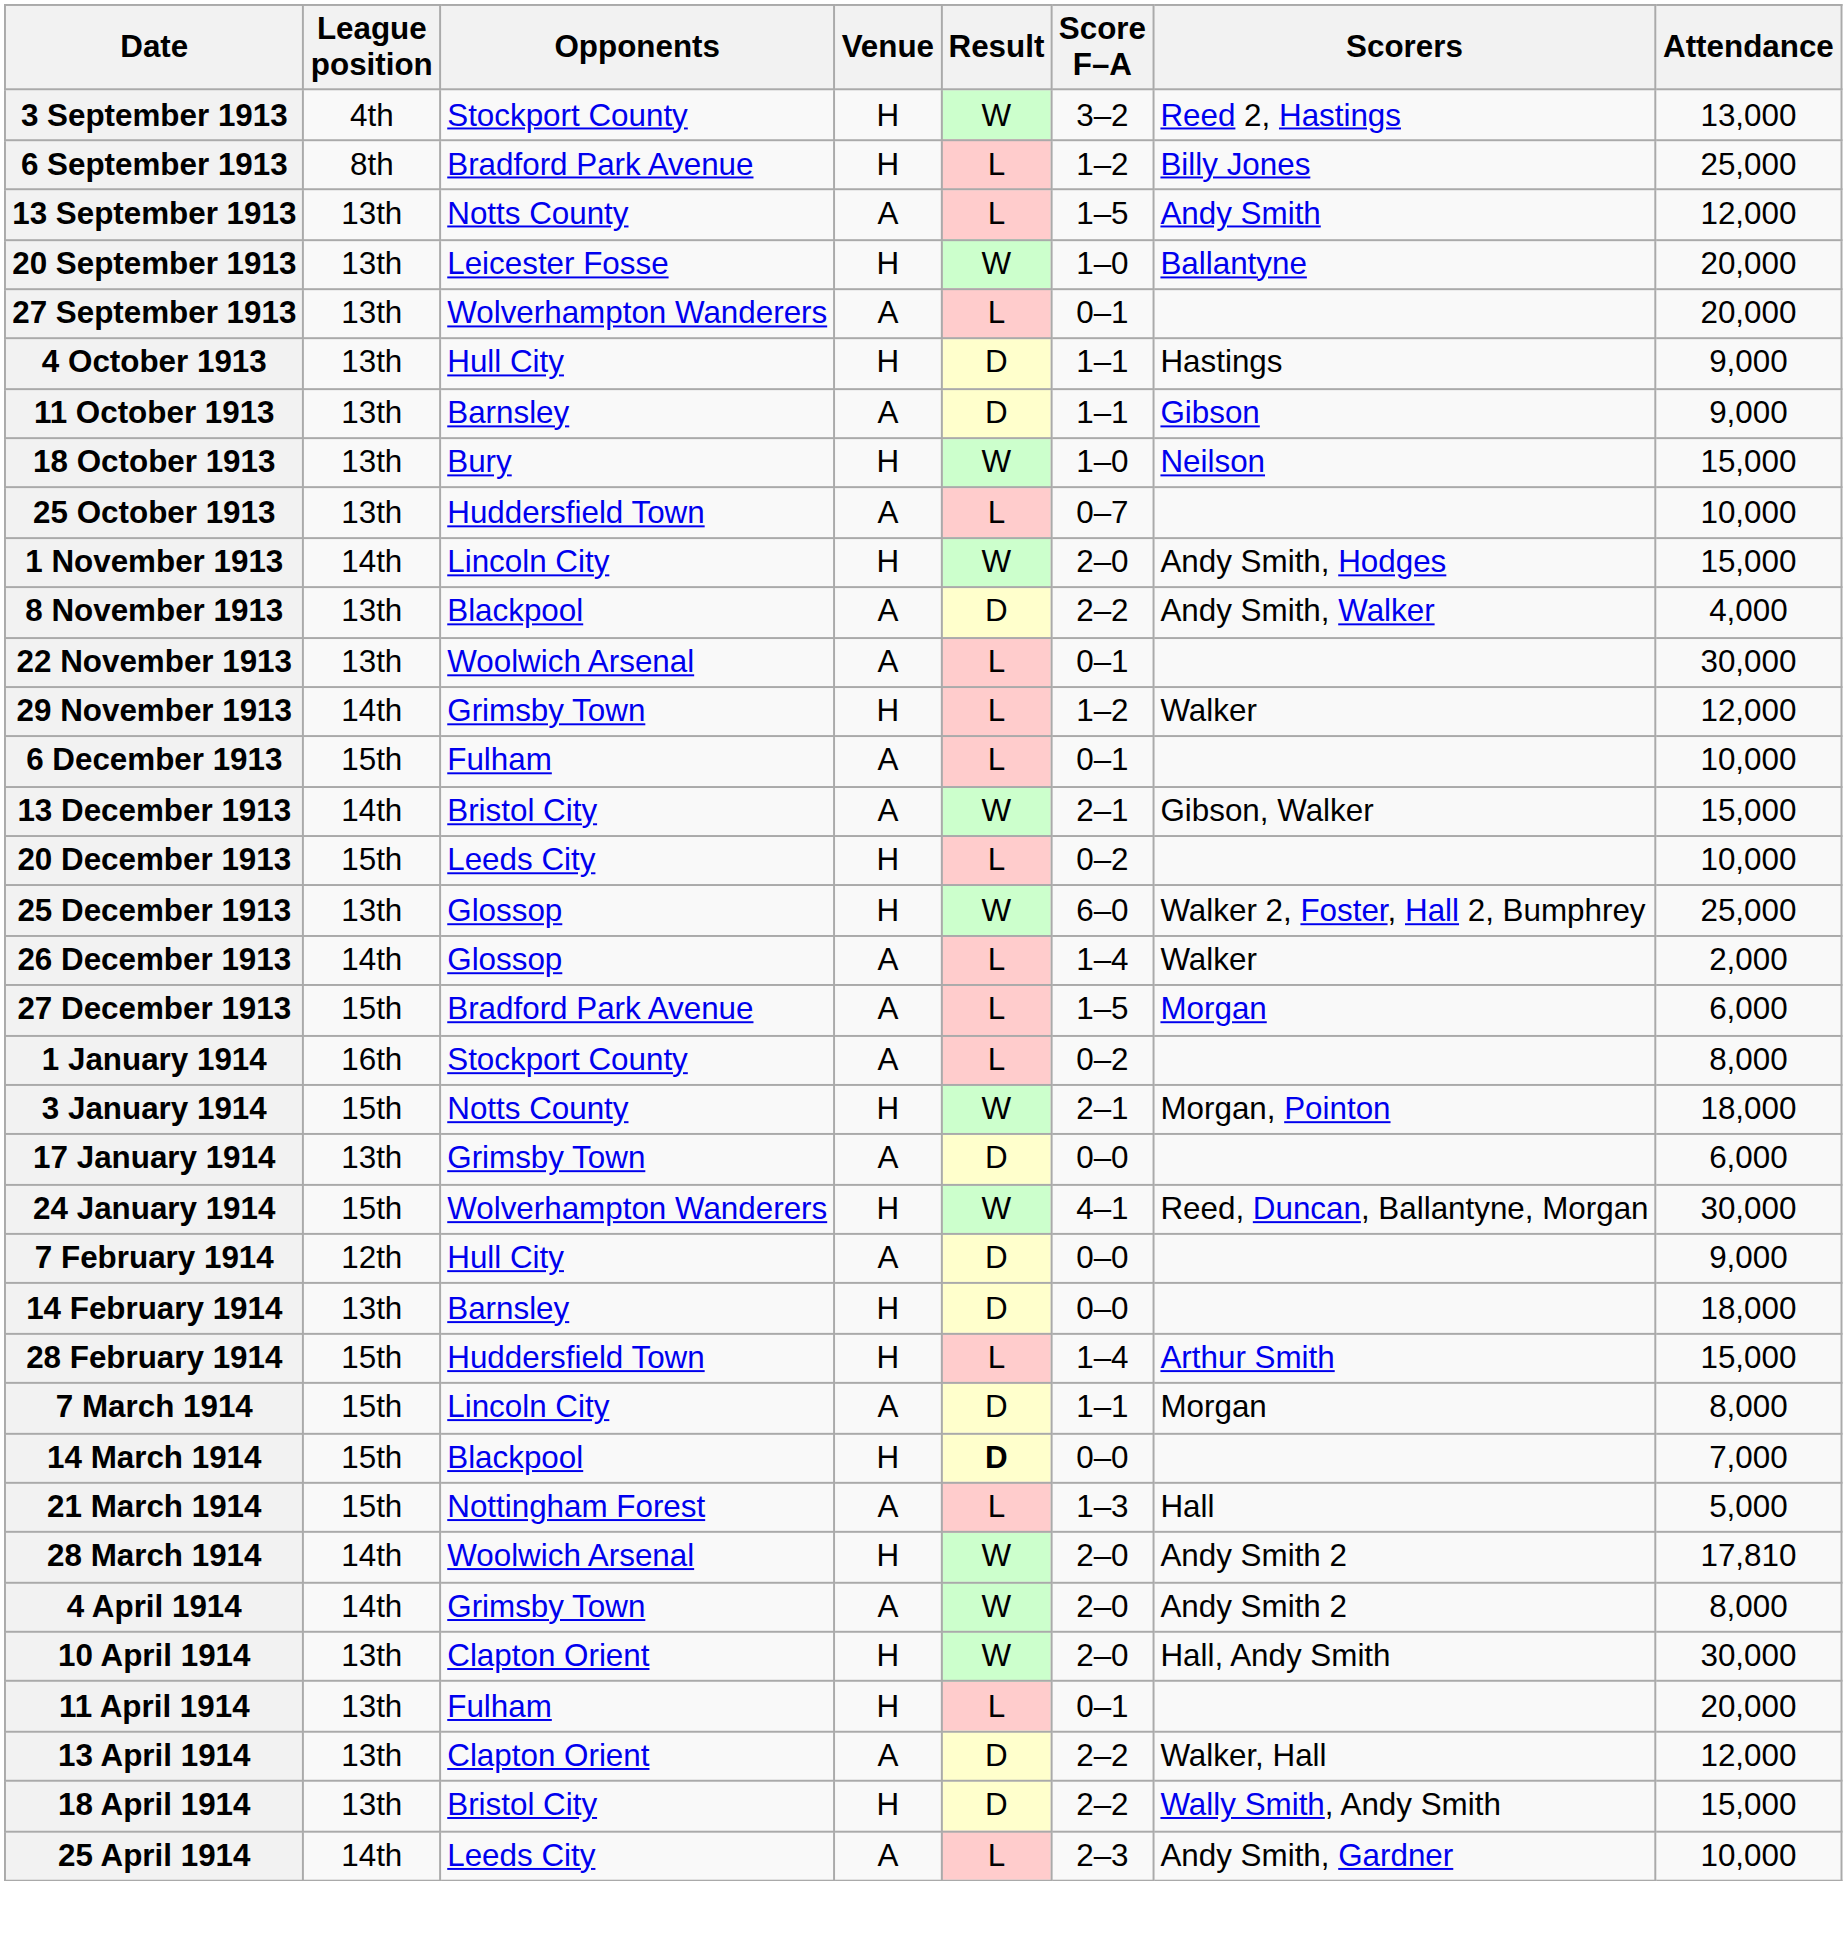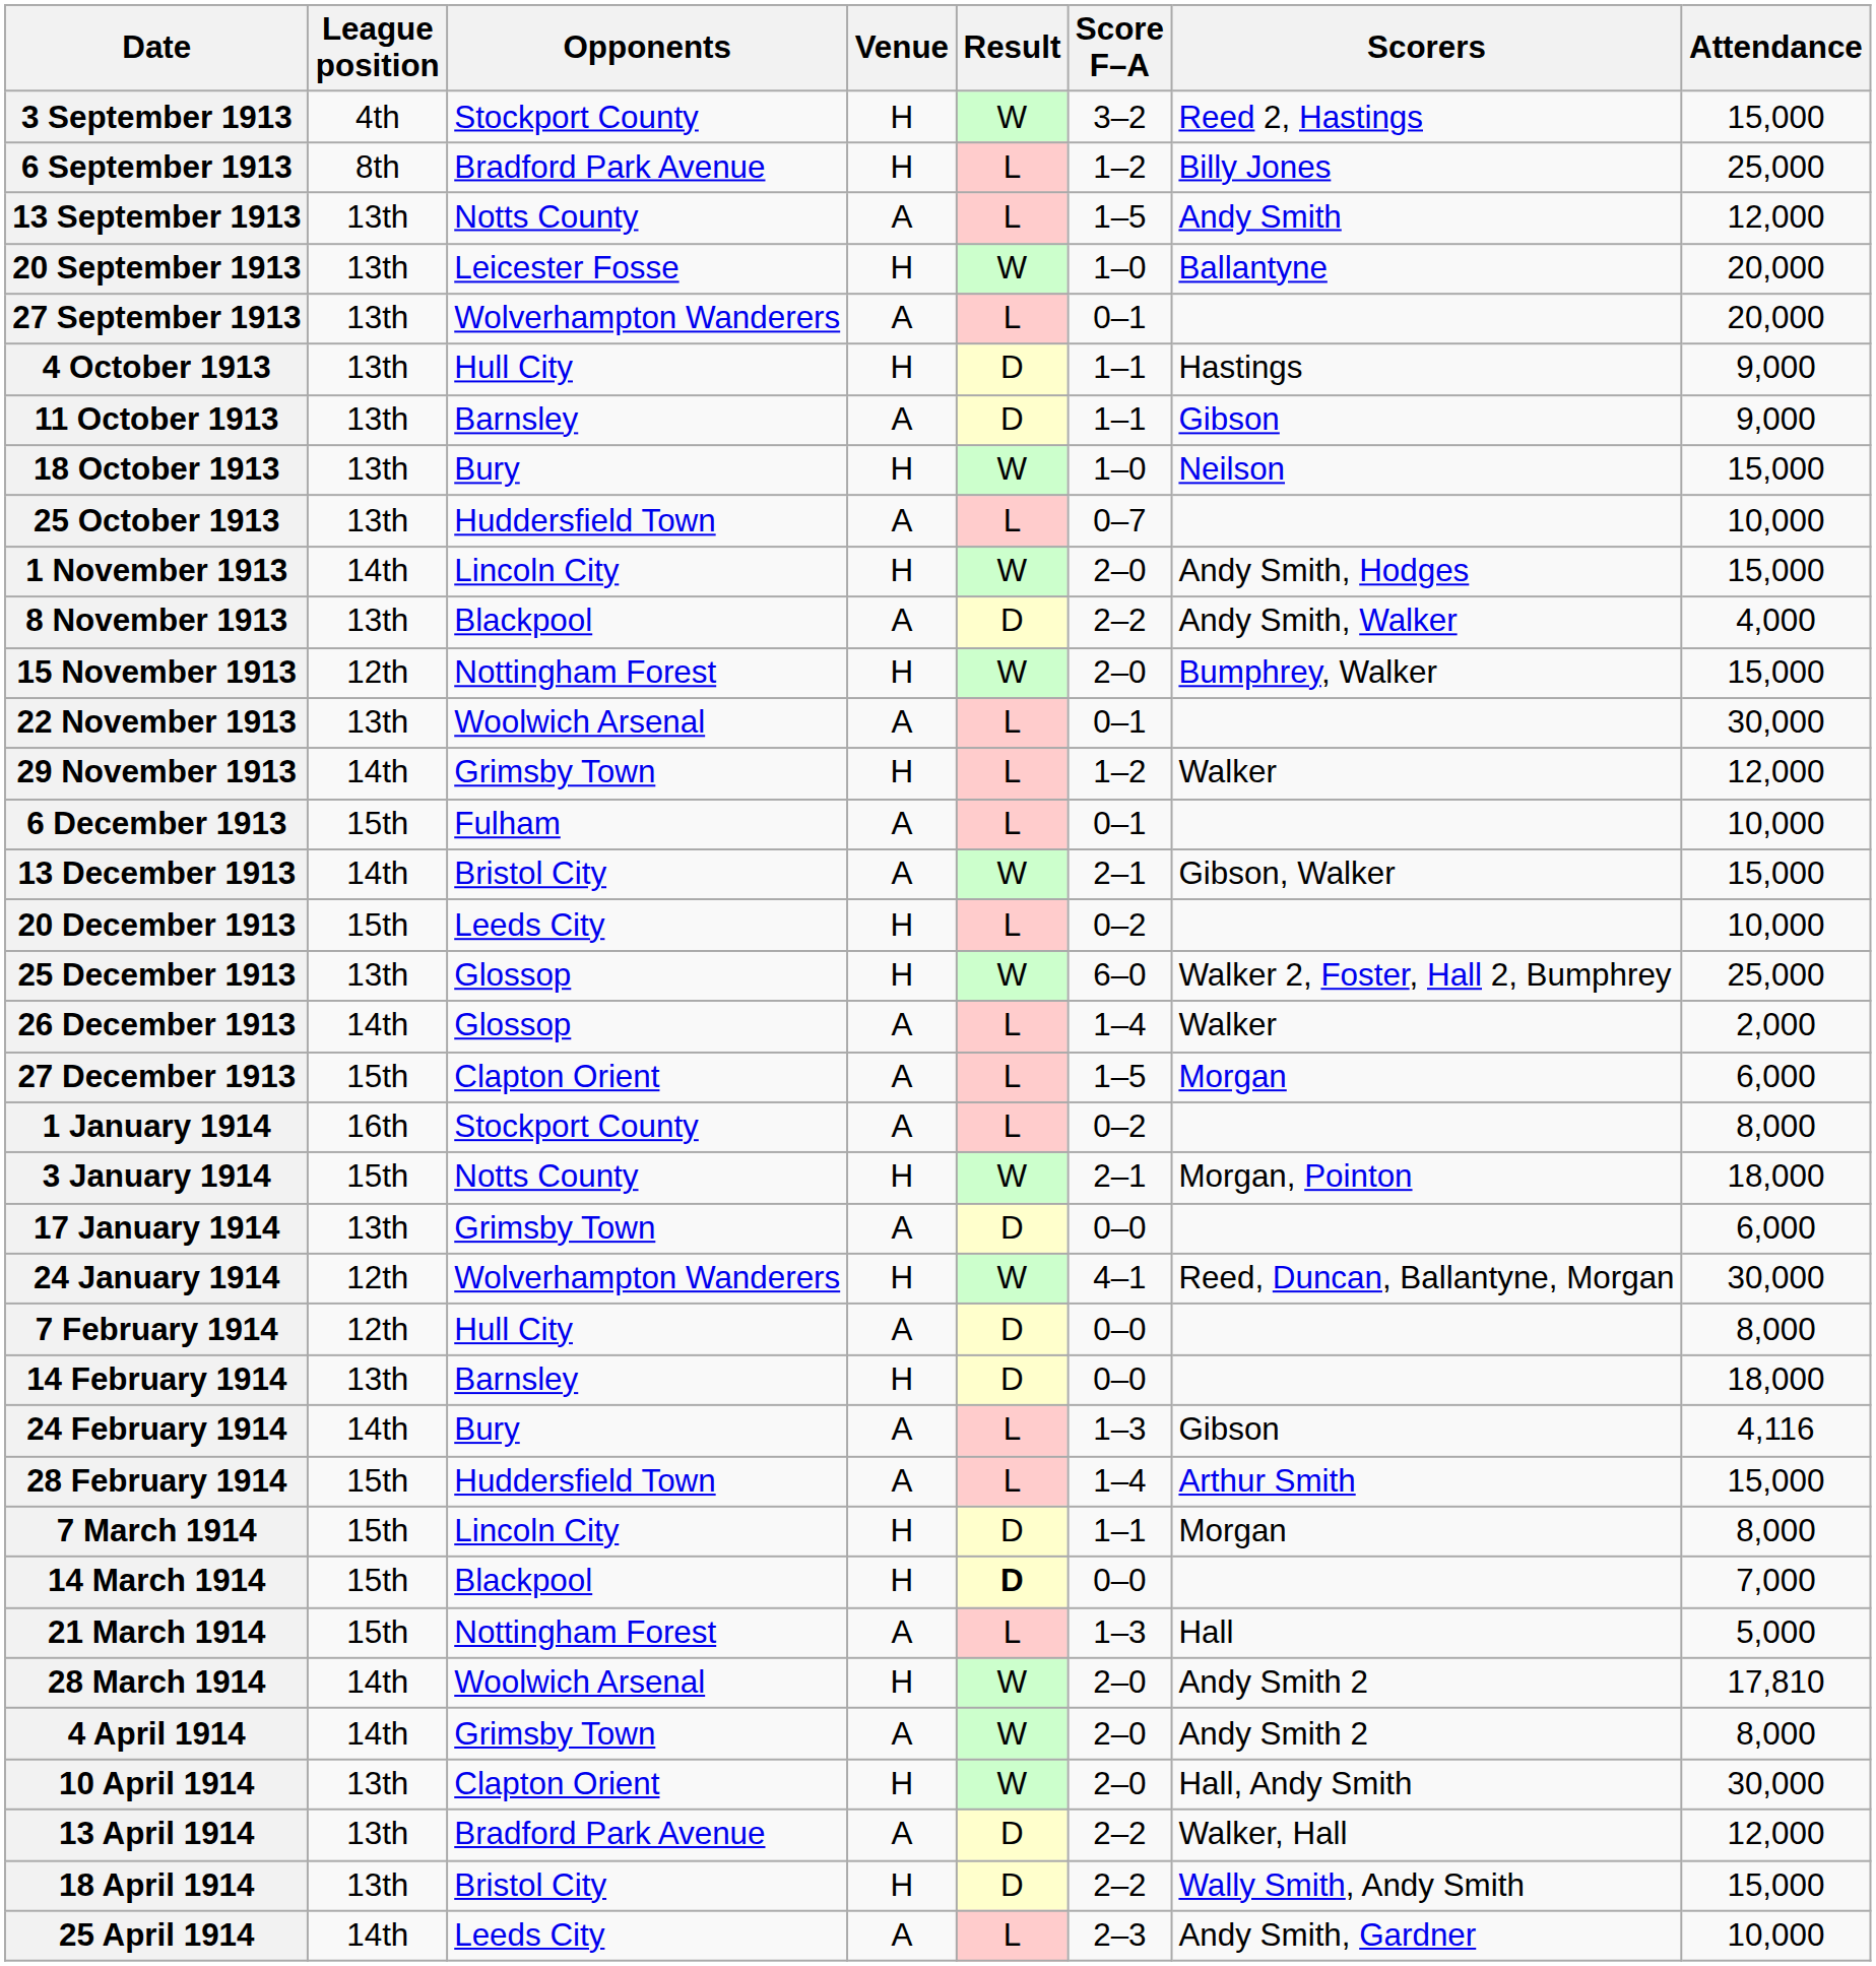 <table class="wikitable plainrowheaders" style="text-align:center">
 <tr>
 <th scope="col">Date</th>
 <th scope="col">League<br>position</th>
 <th scope="col">Opponents</th>
 <th scope="col">Venue</th>
 <th scope="col">Result</th>
 <th scope="col">Score<br>F–A</th>
 <th scope="col">Scorers</th>
 <th scope="col">Attendance</th>
 </tr>
 <tr>
 <th scope="row">3 September 1913</th>
 <td>4th</td>
 <td align="left"><a href='#'>Stockport County</a></td>
 <td>H</td>
 <td style=background:#cfc>W</td>
 <td>3–2</td>
 <td align="left"><a href='#'>Reed</a> 2, <a href='#'>Hastings</a></td>
-<td>13,000</td>
+<td>15,000</td>
 </tr>
 <tr>
 <th scope="row">6 September 1913</th>
 <td>8th</td>
 <td align="left"><a href='#'>Bradford Park Avenue</a></td>
 <td>H</td>
 <td style=background:#fcc>L</td>
 <td>1–2</td>
 <td align="left"><a href='#'>Billy Jones</a></td>
 <td>25,000</td>
 </tr>
 <tr>
 <th scope="row">13 September 1913</th>
 <td>13th</td>
 <td align="left"><a href='#'>Notts County</a></td>
 <td>A</td>
 <td style=background:#fcc>L</td>
 <td>1–5</td>
 <td align="left"><a href='#'>Andy Smith</a></td>
 <td>12,000</td>
 </tr>
 <tr>
 <th scope="row">20 September 1913</th>
 <td>13th</td>
 <td align="left"><a href='#'>Leicester Fosse</a></td>
 <td>H</td>
 <td style=background:#cfc>W</td>
 <td>1–0</td>
 <td align="left"><a href='#'>Ballantyne</a></td>
 <td>20,000</td>
 </tr>
 <tr>
 <th scope="row">27 September 1913</th>
 <td>13th</td>
 <td align="left"><a href='#'>Wolverhampton Wanderers</a></td>
 <td>A</td>
 <td style=background:#fcc>L</td>
 <td>0–1</td>
 <td align="left"></td>
 <td>20,000</td>
 </tr>
 <tr>
 <th scope="row">4 October 1913</th>
 <td>13th</td>
 <td align="left"><a href='#'>Hull City</a></td>
 <td>H</td>
 <td style=background:#ffc>D</td>
 <td>1–1</td>
 <td align="left">Hastings</td>
 <td>9,000</td>
 </tr>
 <tr>
 <th scope="row">11 October 1913</th>
 <td>13th</td>
 <td align="left"><a href='#'>Barnsley</a></td>
 <td>A</td>
 <td style=background:#ffc>D</td>
 <td>1–1</td>
 <td align="left"><a href='#'>Gibson</a></td>
 <td>9,000</td>
 </tr>
 <tr>
 <th scope="row">18 October 1913</th>
 <td>13th</td>
 <td align="left"><a href='#'>Bury</a></td>
 <td>H</td>
 <td style=background:#cfc>W</td>
 <td>1–0</td>
 <td align="left"><a href='#'>Neilson</a></td>
 <td>15,000</td>
 </tr>
 <tr>
 <th scope="row">25 October 1913</th>
 <td>13th</td>
 <td align="left"><a href='#'>Huddersfield Town</a></td>
 <td>A</td>
 <td style=background:#fcc>L</td>
 <td>0–7</td>
 <td></td>
 <td>10,000</td>
 </tr>
 <tr>
 <th scope="row">1 November 1913</th>
 <td>14th</td>
 <td align="left"><a href='#'>Lincoln City</a></td>
 <td>H</td>
 <td style=background:#cfc>W</td>
 <td>2–0</td>
 <td align="left">Andy Smith, <a href='#'>Hodges</a></td>
 <td>15,000</td>
 </tr>
 <tr>
 <th scope="row">8 November 1913</th>
 <td>13th</td>
 <td align="left"><a href='#'>Blackpool</a></td>
 <td>A</td>
 <td style=background:#ffc>D</td>
 <td>2–2</td>
 <td align="left">Andy Smith, <a href='#'>Walker</a></td>
 <td>4,000</td>
 </tr>
 <tr>
+<th scope="row">15 November 1913</th>
+<td>12th</td>
+<td align="left"><a href='#'>Nottingham Forest</a></td>
+<td>H</td>
+<td style=background:#cfc>W</td>
+<td>2–0</td>
+<td align="left"><a href='#'>Bumphrey</a>, Walker</td>
+<td>15,000</td>
+</tr>
+<tr>
 <th scope="row">22 November 1913</th>
 <td>13th</td>
 <td align="left"><a href='#'>Woolwich Arsenal</a></td>
 <td>A</td>
 <td style=background:#fcc>L</td>
 <td>0–1</td>
 <td></td>
 <td>30,000</td>
 </tr>
 <tr>
 <th scope="row">29 November 1913</th>
 <td>14th</td>
 <td align="left"><a href='#'>Grimsby Town</a></td>
 <td>H</td>
 <td style=background:#fcc>L</td>
 <td>1–2</td>
 <td align="left">Walker</td>
 <td>12,000</td>
 </tr>
 <tr>
 <th scope="row">6 December 1913</th>
 <td>15th</td>
 <td align="left"><a href='#'>Fulham</a></td>
 <td>A</td>
 <td style=background:#fcc>L</td>
 <td>0–1</td>
 <td></td>
 <td>10,000</td>
 </tr>
 <tr>
 <th scope="row">13 December 1913</th>
 <td>14th</td>
 <td align="left"><a href='#'>Bristol City</a></td>
 <td>A</td>
 <td style=background:#cfc>W</td>
 <td>2–1</td>
 <td align="left">Gibson, Walker</td>
 <td>15,000</td>
 </tr>
 <tr>
 <th scope="row">20 December 1913</th>
 <td>15th</td>
 <td align="left"><a href='#'>Leeds City</a></td>
 <td>H</td>
 <td style=background:#fcc>L</td>
 <td>0–2</td>
 <td></td>
 <td>10,000</td>
 </tr>
 <tr>
 <th scope="row">25 December 1913</th>
 <td>13th</td>
 <td align="left"><a href='#'>Glossop</a></td>
 <td>H</td>
 <td style=background:#cfc>W</td>
 <td>6–0</td>
 <td align="left">Walker 2, <a href='#'>Foster</a>, <a href='#'>Hall</a> 2, Bumphrey</td>
 <td>25,000</td>
 </tr>
 <tr>
 <th scope="row">26 December 1913</th>
 <td>14th</td>
 <td align="left"><a href='#'>Glossop</a></td>
 <td>A</td>
 <td style=background:#fcc>L</td>
 <td>1–4</td>
 <td align="left">Walker</td>
 <td>2,000</td>
 </tr>
 <tr>
 <th scope="row">27 December 1913</th>
 <td>15th</td>
-<td align="left"><a href='#'>Bradford Park Avenue</a></td>
+<td align="left"><a href='#'>Clapton Orient</a></td>
 <td>A</td>
 <td style=background:#fcc>L</td>
 <td>1–5</td>
 <td align="left"><a href='#'>Morgan</a></td>
 <td>6,000</td>
 </tr>
 <tr>
 <th scope="row">1 January 1914</th>
 <td>16th</td>
 <td align="left"><a href='#'>Stockport County</a></td>
 <td>A</td>
 <td style=background:#fcc>L</td>
 <td>0–2</td>
 <td></td>
 <td>8,000</td>
 </tr>
 <tr>
 <th scope="row">3 January 1914</th>
 <td>15th</td>
 <td align="left"><a href='#'>Notts County</a></td>
 <td>H</td>
 <td style=background:#cfc>W</td>
 <td>2–1</td>
 <td align="left">Morgan, <a href='#'>Pointon</a></td>
 <td>18,000</td>
 </tr>
 <tr>
 <th scope="row">17 January 1914</th>
 <td>13th</td>
 <td align="left"><a href='#'>Grimsby Town</a></td>
 <td>A</td>
 <td style=background:#ffc>D</td>
 <td>0–0</td>
 <td></td>
 <td>6,000</td>
 </tr>
 <tr>
 <th scope="row">24 January 1914</th>
-<td>15th</td>
+<td>12th</td>
 <td align="left"><a href='#'>Wolverhampton Wanderers</a></td>
 <td>H</td>
 <td style=background:#cfc>W</td>
 <td>4–1</td>
 <td align="left">Reed, <a href='#'>Duncan</a>, Ballantyne, Morgan</td>
 <td>30,000</td>
 </tr>
 <tr>
 <th scope="row">7 February 1914</th>
 <td>12th</td>
 <td align="left"><a href='#'>Hull City</a></td>
 <td>A</td>
 <td style=background:#ffc>D</td>
 <td>0–0</td>
 <td></td>
-<td>9,000</td>
+<td>8,000</td>
 </tr>
 <tr>
 <th scope="row">14 February 1914</th>
 <td>13th</td>
 <td align="left"><a href='#'>Barnsley</a></td>
 <td>H</td>
 <td style=background:#ffc>D</td>
 <td>0–0</td>
 <td></td>
 <td>18,000</td>
 </tr>
 <tr>
+<th scope="row">24 February 1914</th>
+<td>14th</td>
+<td align="left"><a href='#'>Bury</a></td>
+<td>A</td>
+<td style=background:#fcc>L</td>
+<td>1–3</td>
+<td align="left">Gibson</td>
+<td>4,116</td>
+</tr>
+<tr>
 <th scope="row">28 February 1914</th>
 <td>15th</td>
 <td align="left"><a href='#'>Huddersfield Town</a></td>
-<td>H</td>
+<td>A</td>
 <td style=background:#fcc>L</td>
 <td>1–4</td>
 <td align="left"><a href='#'>Arthur Smith</a></td>
 <td>15,000</td>
 </tr>
 <tr>
 <th scope="row">7 March 1914</th>
 <td>15th</td>
 <td align="left"><a href='#'>Lincoln City</a></td>
-<td>A</td>
+<td>H</td>
 <td style=background:#ffc>D</td>
 <td>1–1</td>
 <td align="left">Morgan</td>
 <td>8,000</td>
 </tr>
 <tr>
 <th scope="row">14 March 1914</th>
 <td>15th</td>
 <td align="left"><a href='#'>Blackpool</a></td>
 <td>H</td>
 <td style=background:#ffc><strong>D</strong></td>
 <td>0–0</td>
 <td></td>
 <td>7,000</td>
 </tr>
 <tr>
 <th scope="row">21 March 1914</th>
 <td>15th</td>
 <td align="left"><a href='#'>Nottingham Forest</a></td>
 <td>A</td>
 <td style=background:#fcc>L</td>
 <td>1–3</td>
 <td align="left">Hall</td>
 <td>5,000</td>
 </tr>
 <tr>
 <th scope="row">28 March 1914</th>
 <td>14th</td>
 <td align="left"><a href='#'>Woolwich Arsenal</a></td>
 <td>H</td>
 <td style=background:#cfc>W</td>
 <td>2–0</td>
 <td align="left">Andy Smith 2</td>
 <td>17,810</td>
 </tr>
 <tr>
 <th scope="row">4 April 1914</th>
 <td>14th</td>
 <td align="left"><a href='#'>Grimsby Town</a></td>
 <td>A</td>
 <td style=background:#cfc>W</td>
 <td>2–0</td>
 <td align="left">Andy Smith 2</td>
 <td>8,000</td>
 </tr>
 <tr>
 <th scope="row">10 April 1914</th>
 <td>13th</td>
 <td align="left"><a href='#'>Clapton Orient</a></td>
 <td>H</td>
 <td style=background:#cfc>W</td>
 <td>2–0</td>
 <td align="left">Hall, Andy Smith</td>
 <td>30,000</td>
 </tr>
 <tr>
-<th scope="row">11 April 1914</th>
-<td>13th</td>
-<td align="left"><a href='#'>Fulham</a></td>
-<td>H</td>
-<td style=background:#fcc>L</td>
-<td>0–1</td>
-<td align="left"></td>
-<td>20,000</td>
-</tr>
-<tr>
 <th scope="row">13 April 1914</th>
 <td>13th</td>
-<td align="left"><a href='#'>Clapton Orient</a></td>
+<td align="left"><a href='#'>Bradford Park Avenue</a></td>
 <td>A</td>
 <td style=background:#ffc>D</td>
 <td>2–2</td>
 <td align="left">Walker, Hall</td>
 <td>12,000</td>
 </tr>
 <tr>
 <th scope="row">18 April 1914</th>
 <td>13th</td>
 <td align="left"><a href='#'>Bristol City</a></td>
 <td>H</td>
 <td style=background:#ffc>D</td>
 <td>2–2</td>
 <td align="left"><a href='#'>Wally Smith</a>, Andy Smith</td>
 <td>15,000</td>
 </tr>
 <tr>
 <th scope="row">25 April 1914</th>
 <td>14th</td>
 <td align="left"><a href='#'>Leeds City</a></td>
 <td>A</td>
 <td style=background:#fcc>L</td>
 <td>2–3</td>
 <td align="left">Andy Smith, <a href='#'>Gardner</a></td>
 <td>10,000</td>
 </tr>
 </table>
